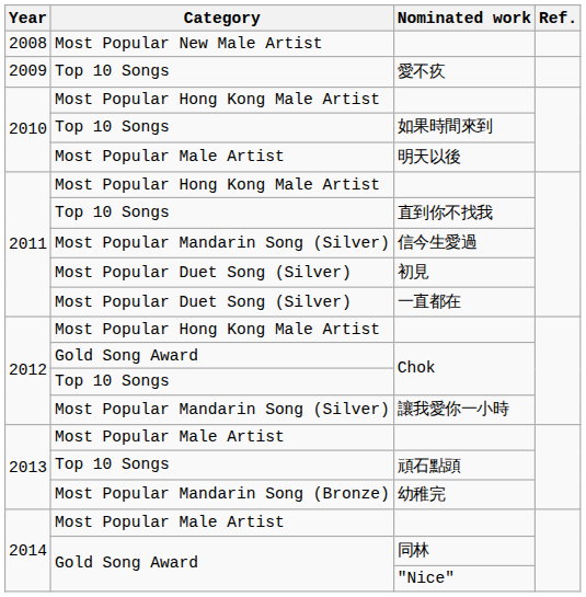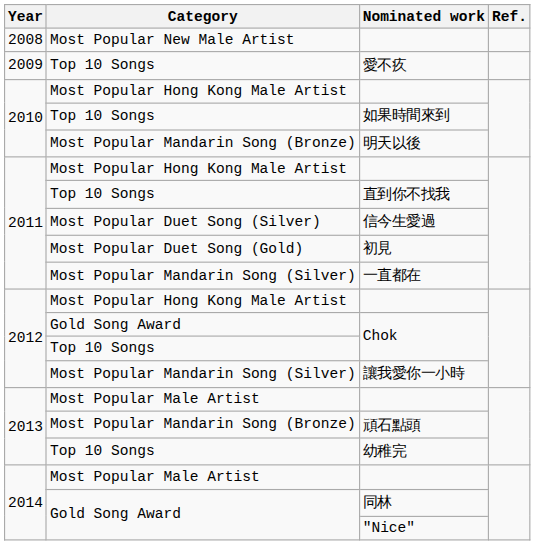 <table class="wikitable">
 <tr>
 <th>Year</th>
 <th>Category</th>
 <th>Nominated work</th>
 <th>Ref.</th>
 </tr>
 <tr>
 <td>2008</td>
 <td>Most Popular New Male Artist</td>
 <td></td>
 <td></td>
 </tr>
 <tr>
 <td>2009</td>
 <td>Top 10 Songs</td>
 <td>愛不疚</td>
 <td></td>
 </tr>
 <tr>
 <td rowspan=3>2010</td>
 <td>Most Popular Hong Kong Male Artist</td>
 <td></td>
 <td rowspan=3></td>
 </tr>
 <tr>
 <td>Top 10 Songs</td>
 <td>如果時間來到</td>
 </tr>
 <tr>
-<td>Most Popular Male Artist</td>
+<td>Most Popular Mandarin Song (Bronze)</td>
 <td>明天以後</td>
 </tr>
 <tr>
 <td rowspan=5>2011</td>
 <td>Most Popular Hong Kong Male Artist</td>
 <td></td>
 <td rowspan=5></td>
 </tr>
 <tr>
 <td>Top 10 Songs</td>
 <td>直到你不找我</td>
 </tr>
 <tr>
-<td>Most Popular  Mandarin Song  (Silver)</td>
+<td>Most Popular Duet Song (Silver)</td>
 <td>信今生愛過</td>
 </tr>
 <tr>
-<td>Most Popular Duet Song (Silver)</td>
+<td>Most Popular Duet Song (Gold)</td>
 <td>初見</td>
 </tr>
 <tr>
-<td>Most Popular Duet Song (Silver)</td>
+<td>Most Popular  Mandarin Song  (Silver)</td>
 <td>一直都在</td>
 </tr>
 <tr>
 <td rowspan=4>2012</td>
 <td>Most Popular Hong Kong Male Artist</td>
 <td></td>
 <td rowspan=4></td>
 </tr>
 <tr>
 <td>Gold Song Award</td>
 <td rowspan=2>Chok</td>
 </tr>
 <tr>
 <td>Top 10 Songs</td>
 </tr>
 <tr>
 <td>Most Popular Mandarin Song  (Silver)</td>
 <td>讓我愛你一小時</td>
 </tr>
 <tr>
 <td rowspan=3>2013</td>
 <td>Most Popular Male Artist</td>
 <td></td>
 <td rowspan=3></td>
 </tr>
 <tr>
-<td>Top 10 Songs</td>
+<td>Most Popular Mandarin Song (Bronze)</td>
 <td>頑石點頭</td>
 </tr>
 <tr>
-<td>Most Popular Mandarin Song (Bronze)</td>
+<td>Top 10 Songs</td>
 <td>幼稚完</td>
 </tr>
 <tr>
 <td rowspan=3>2014</td>
 <td>Most Popular Male Artist</td>
 <td></td>
 <td rowspan=3></td>
 </tr>
 <tr>
 <td rowspan=2>Gold Song Award</td>
 <td>同林</td>
 </tr>
 <tr>
 <td>"Nice"</td>
 </tr>
 </table>
